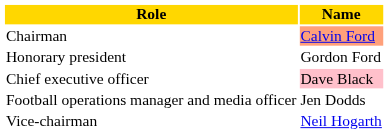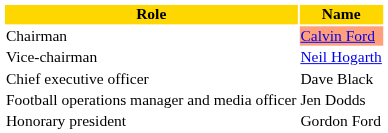 <table class="toccolours">
 <tr>
 <th style="background:gold;">Role</th>
 <th style="background:gold;">Name</th>
 </tr>
 <tr>
 <td>Chairman</td>
 <td style="background: lightsalmon;"> <a href='#'>Calvin Ford</a></td>
 </tr>
 <tr>
-<td>Honorary president</td>
-<td> Gordon Ford</td>
+<td>Vice-chairman</td>
+<td> <a href='#'>Neil Hogarth</a></td>
 </tr>
 <tr>
 <td>Chief executive officer</td>
-<td style="background: pink;"> Dave Black</td>
+<td> Dave Black</td>
 </tr>
 <tr>
 <td>Football operations manager and media officer</td>
 <td> Jen Dodds</td>
 </tr>
 <tr>
-<td>Vice-chairman</td>
-<td> <a href='#'>Neil Hogarth</a></td>
+<td>Honorary president</td>
+<td> Gordon Ford</td>
 </tr>
 </table>
